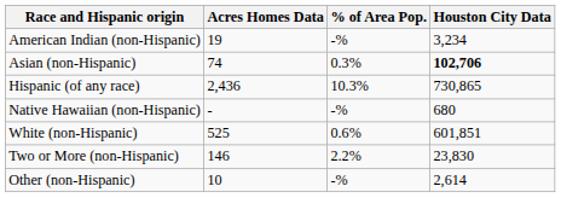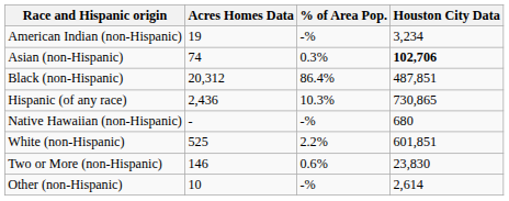 <table class="wikitable">
 <tr>
 <th>Race and Hispanic origin</th>
 <th>Acres Homes Data</th>
 <th>% of Area Pop.</th>
 <th>Houston City Data</th>
 </tr>
 <tr>
 <td>American Indian (non-Hispanic)</td>
 <td>19</td>
 <td>-%</td>
 <td>3,234</td>
 </tr>
 <tr>
 <td>Asian (non-Hispanic)</td>
 <td>74</td>
 <td>0.3%</td>
 <td><strong>102,706</strong></td>
 </tr>
 <tr>
+<td>Black (non-Hispanic)</td>
+<td>20,312</td>
+<td>86.4%</td>
+<td>487,851</td>
+</tr>
+<tr>
 <td>Hispanic (of any race)</td>
 <td>2,436</td>
 <td>10.3%</td>
 <td>730,865</td>
 </tr>
 <tr>
 <td>Native Hawaiian (non-Hispanic)</td>
 <td>-</td>
 <td>-%</td>
 <td>680</td>
 </tr>
 <tr>
 <td>White (non-Hispanic)</td>
 <td>525</td>
-<td>0.6%</td>
+<td>2.2%</td>
 <td>601,851</td>
 </tr>
 <tr>
 <td>Two or More (non-Hispanic)</td>
 <td>146</td>
-<td>2.2%</td>
+<td>0.6%</td>
 <td>23,830</td>
 </tr>
 <tr>
 <td>Other (non-Hispanic)</td>
 <td>10</td>
 <td>-%</td>
 <td>2,614</td>
 </tr>
 </table>
